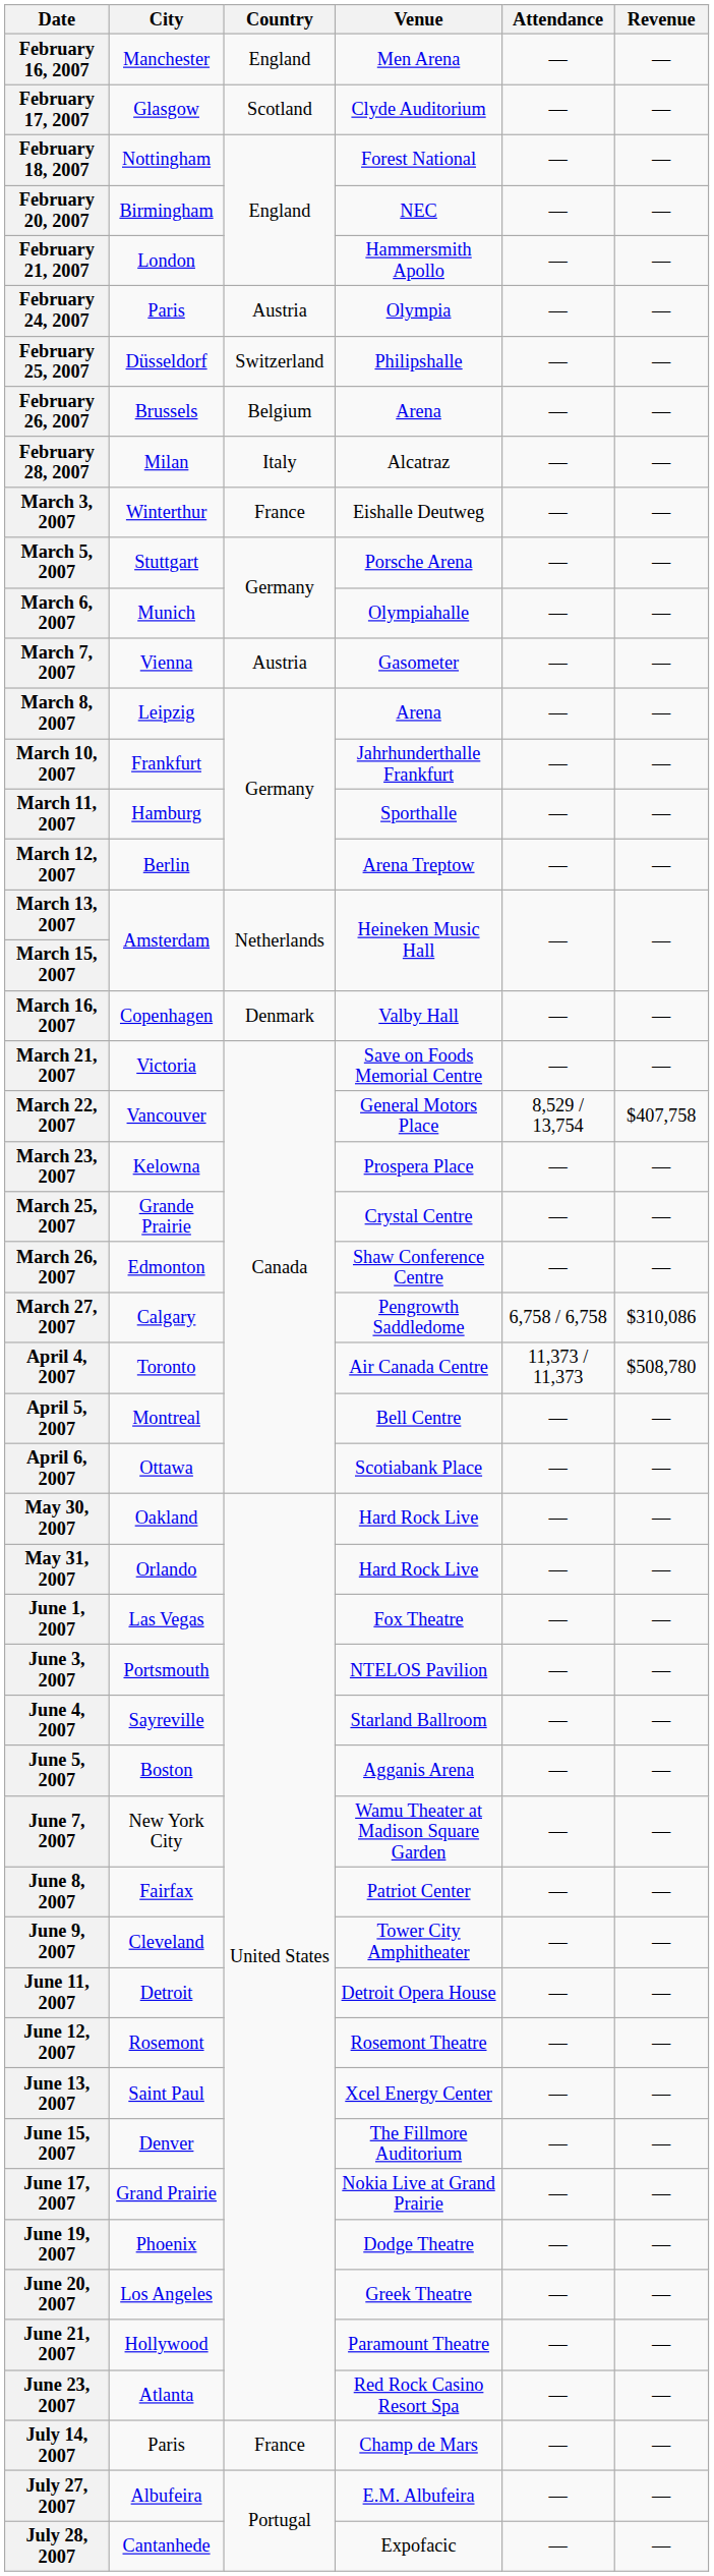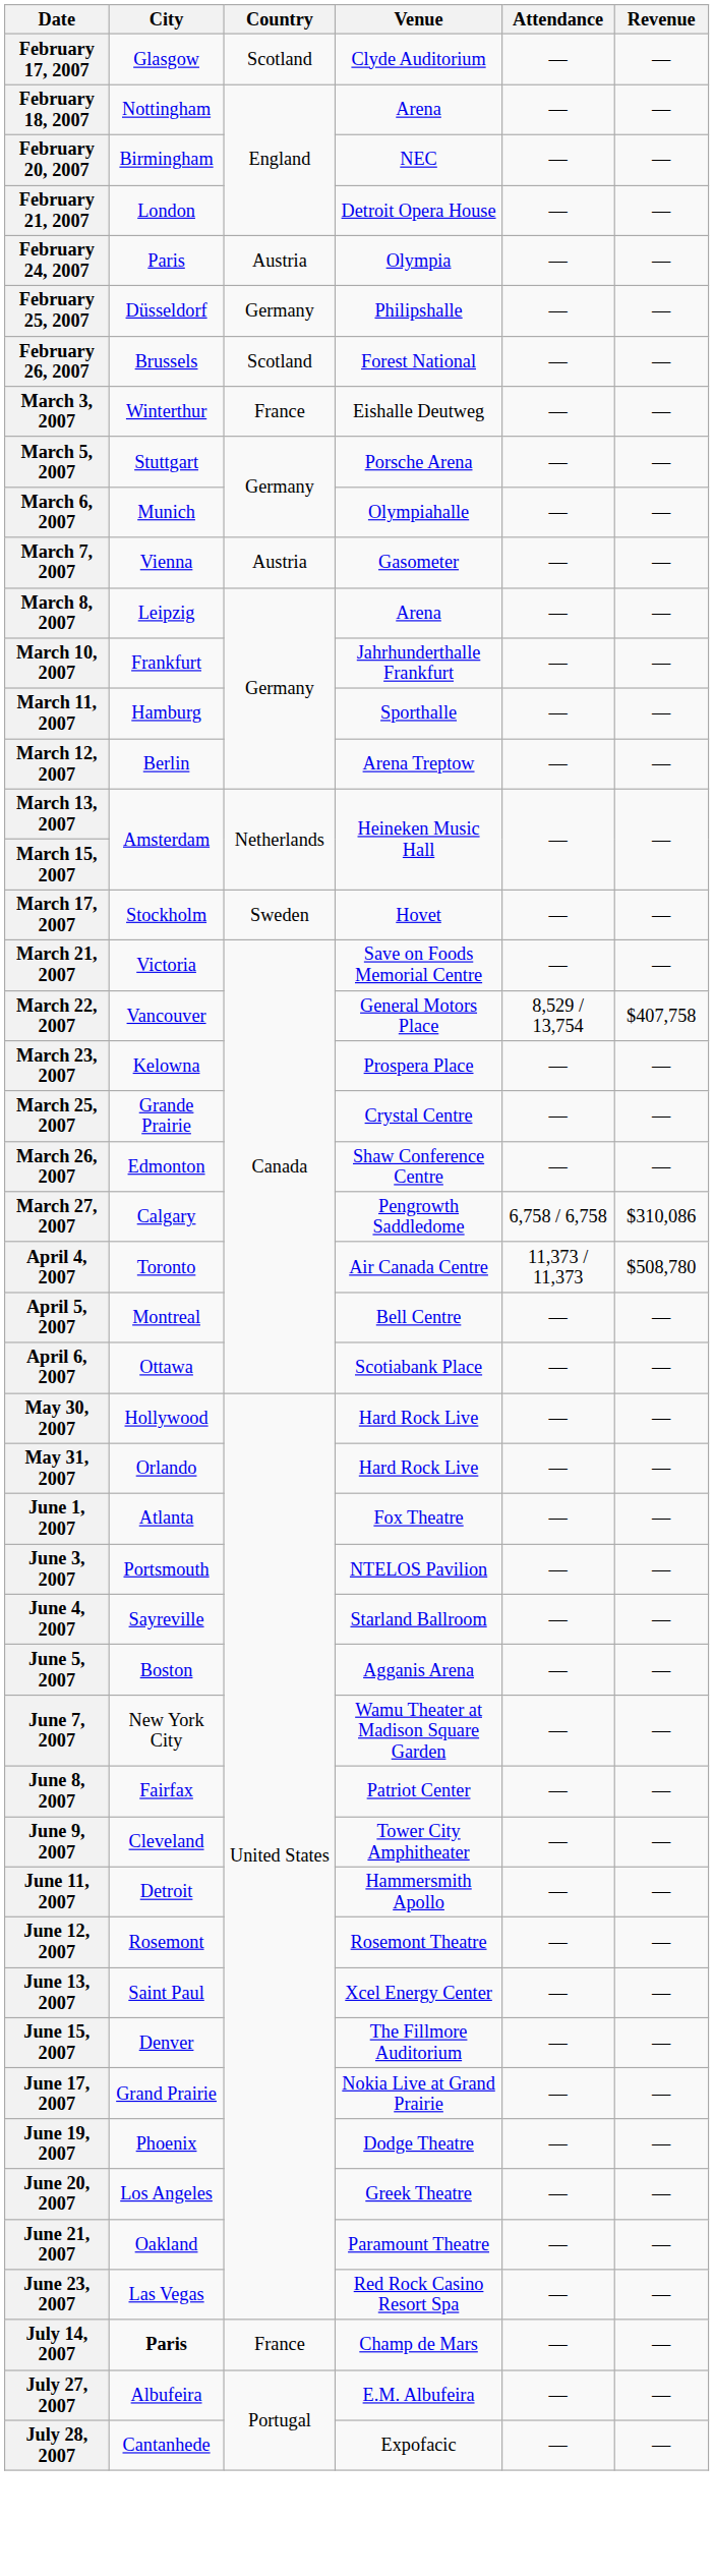 <table class="wikitable plainrowheaders" style="text-align:center;">
 <tr>
 <th scope="col" style="width:12em;">Date</th>
 <th scope="col" style="width:10em;">City</th>
 <th scope="col" style="width:10em;">Country</th>
 <th scope="col" style="width:20em;">Venue</th>
 <th scope="col" style="width:10em;">Attendance</th>
 <th scope="col" style="width:10em;">Revenue</th>
-</tr>
-<tr>
-<th scope="row" style="text-align:center;">February 16, 2007</th>
-<td><a href='#'>Manchester</a></td>
-<td>England</td>
-<td><a href='#'>Men Arena</a></td>
-<td>—</td>
-<td>—</td>
 </tr>
 <tr>
 <th scope="row" style="text-align:center;">February 17, 2007</th>
 <td><a href='#'>Glasgow</a></td>
 <td>Scotland</td>
 <td><a href='#'>Clyde Auditorium</a></td>
 <td>—</td>
 <td>—</td>
 </tr>
 <tr>
 <th scope="row" style="text-align:center;">February 18, 2007</th>
 <td><a href='#'>Nottingham</a></td>
 <td rowspan="3">England</td>
-<td><a href='#'>Forest National</a></td>
+<td><a href='#'>Arena</a></td>
 <td>—</td>
 <td>—</td>
 </tr>
 <tr>
 <th scope="row" style="text-align:center;">February 20, 2007</th>
 <td><a href='#'>Birmingham</a></td>
 <td><a href='#'>NEC</a></td>
 <td>—</td>
 <td>—</td>
 </tr>
 <tr>
 <th scope="row" style="text-align:center;">February 21, 2007</th>
 <td><a href='#'>London</a></td>
-<td><a href='#'>Hammersmith Apollo</a></td>
+<td><a href='#'>Detroit Opera House</a></td>
 <td>—</td>
 <td>—</td>
 </tr>
 <tr>
 <th scope="row" style="text-align:center;">February 24, 2007</th>
 <td><a href='#'>Paris</a></td>
 <td>Austria</td>
 <td><a href='#'>Olympia</a></td>
 <td>—</td>
 <td>—</td>
 </tr>
 <tr>
 <th scope="row" style="text-align:center;">February 25, 2007</th>
 <td><a href='#'>Düsseldorf</a></td>
-<td>Switzerland</td>
+<td>Germany</td>
 <td><a href='#'>Philipshalle</a></td>
 <td>—</td>
 <td>—</td>
 </tr>
 <tr>
 <th scope="row" style="text-align:center;">February 26, 2007</th>
 <td><a href='#'>Brussels</a></td>
-<td>Belgium</td>
-<td><a href='#'>Arena</a></td>
-<td>—</td>
-<td>—</td>
-</tr>
-<tr>
-<th scope="row" style="text-align:center;">February 28, 2007</th>
-<td><a href='#'>Milan</a></td>
-<td>Italy</td>
-<td>Alcatraz</td>
+<td>Scotland</td>
+<td><a href='#'>Forest National</a></td>
 <td>—</td>
 <td>—</td>
 </tr>
 <tr>
 <th scope="row" style="text-align:center;">March 3, 2007</th>
 <td><a href='#'>Winterthur</a></td>
 <td>France</td>
 <td>Eishalle Deutweg</td>
 <td>—</td>
 <td>—</td>
 </tr>
 <tr>
 <th scope="row" style="text-align:center;">March 5, 2007</th>
 <td><a href='#'>Stuttgart</a></td>
 <td rowspan="2">Germany</td>
 <td><a href='#'>Porsche Arena</a></td>
 <td>—</td>
 <td>—</td>
 </tr>
 <tr>
 <th scope="row" style="text-align:center;">March 6, 2007</th>
 <td><a href='#'>Munich</a></td>
 <td><a href='#'>Olympiahalle</a></td>
 <td>—</td>
 <td>—</td>
 </tr>
 <tr>
 <th scope="row" style="text-align:center;">March 7, 2007</th>
 <td><a href='#'>Vienna</a></td>
 <td>Austria</td>
 <td><a href='#'>Gasometer</a></td>
 <td>—</td>
 <td>—</td>
 </tr>
 <tr>
 <th scope="row" style="text-align:center;">March 8, 2007</th>
 <td><a href='#'>Leipzig</a></td>
 <td rowspan="4">Germany</td>
 <td><a href='#'>Arena</a></td>
 <td>—</td>
 <td>—</td>
 </tr>
 <tr>
 <th scope="row" style="text-align:center;">March 10, 2007</th>
 <td><a href='#'>Frankfurt</a></td>
 <td><a href='#'>Jahrhunderthalle Frankfurt</a></td>
 <td>—</td>
 <td>—</td>
 </tr>
 <tr>
 <th scope="row" style="text-align:center;">March 11, 2007</th>
 <td><a href='#'>Hamburg</a></td>
 <td><a href='#'> Sporthalle</a></td>
 <td>—</td>
 <td>—</td>
 </tr>
 <tr>
 <th scope="row" style="text-align:center;">March 12, 2007</th>
 <td><a href='#'>Berlin</a></td>
 <td><a href='#'>Arena Treptow</a></td>
 <td>—</td>
 <td>—</td>
 </tr>
 <tr>
 <th scope="row" style="text-align:center;">March 13, 2007</th>
 <td rowspan="2"><a href='#'>Amsterdam</a></td>
 <td rowspan="2">Netherlands</td>
 <td rowspan="2"><a href='#'>Heineken Music Hall</a></td>
 <td rowspan="2">—</td>
 <td rowspan="2">—</td>
 </tr>
 <tr>
 <th scope="row" style="text-align:center;">March 15, 2007</th>
 </tr>
 <tr>
-<th scope="row" style="text-align:center;">March 16, 2007</th>
-<td><a href='#'>Copenhagen</a></td>
-<td>Denmark</td>
-<td><a href='#'>Valby Hall</a></td>
+<th scope="row" style="text-align:center;">March 17, 2007</th>
+<td><a href='#'>Stockholm</a></td>
+<td>Sweden</td>
+<td><a href='#'>Hovet</a></td>
 <td>—</td>
 <td>—</td>
 </tr>
 <tr>
 <th scope="row" style="text-align:center;">March 21, 2007</th>
 <td><a href='#'>Victoria</a></td>
 <td rowspan="9">Canada</td>
 <td><a href='#'>Save on Foods Memorial Centre</a></td>
 <td>—</td>
 <td>—</td>
 </tr>
 <tr>
 <th scope="row" style="text-align:center;">March 22, 2007</th>
 <td><a href='#'>Vancouver</a></td>
 <td><a href='#'>General Motors Place</a></td>
 <td>8,529 / 13,754</td>
 <td>$407,758</td>
 </tr>
 <tr>
 <th scope="row" style="text-align:center;">March 23, 2007</th>
 <td><a href='#'>Kelowna</a></td>
 <td><a href='#'>Prospera Place</a></td>
 <td>—</td>
 <td>—</td>
 </tr>
 <tr>
 <th scope="row" style="text-align:center;">March 25, 2007</th>
 <td><a href='#'>Grande Prairie</a></td>
 <td><a href='#'>Crystal Centre</a></td>
 <td>—</td>
 <td>—</td>
 </tr>
 <tr>
 <th scope="row" style="text-align:center;">March 26, 2007</th>
 <td><a href='#'>Edmonton</a></td>
 <td><a href='#'>Shaw Conference Centre</a></td>
 <td>—</td>
 <td>—</td>
 </tr>
 <tr>
 <th scope="row" style="text-align:center;">March 27, 2007</th>
 <td><a href='#'>Calgary</a></td>
 <td><a href='#'>Pengrowth Saddledome</a></td>
 <td>6,758 / 6,758</td>
 <td>$310,086</td>
 </tr>
 <tr>
 <th scope="row" style="text-align:center;">April 4, 2007</th>
 <td><a href='#'>Toronto</a></td>
 <td><a href='#'>Air Canada Centre</a></td>
 <td>11,373 / 11,373</td>
 <td>$508,780</td>
 </tr>
 <tr>
 <th scope="row" style="text-align:center;">April 5, 2007</th>
 <td><a href='#'>Montreal</a></td>
 <td><a href='#'>Bell Centre</a></td>
 <td>—</td>
 <td>—</td>
 </tr>
 <tr>
 <th scope="row" style="text-align:center;">April 6, 2007</th>
 <td><a href='#'>Ottawa</a></td>
 <td><a href='#'>Scotiabank Place</a></td>
 <td>—</td>
 <td>—</td>
 </tr>
 <tr>
 <th scope="row" style="text-align:center;">May 30, 2007</th>
-<td><a href='#'>Oakland</a></td>
+<td><a href='#'>Hollywood</a></td>
 <td rowspan="18">United States</td>
 <td><a href='#'>Hard Rock Live</a></td>
 <td>—</td>
 <td>—</td>
 </tr>
 <tr>
 <th scope="row" style="text-align:center;">May 31, 2007</th>
 <td><a href='#'>Orlando</a></td>
 <td><a href='#'>Hard Rock Live</a></td>
 <td>—</td>
 <td>—</td>
 </tr>
 <tr>
 <th scope="row" style="text-align:center;">June 1, 2007</th>
-<td><a href='#'>Las Vegas</a></td>
+<td><a href='#'>Atlanta</a></td>
 <td><a href='#'>Fox Theatre</a></td>
 <td>—</td>
 <td>—</td>
 </tr>
 <tr>
 <th scope="row" style="text-align:center;">June 3, 2007</th>
 <td><a href='#'>Portsmouth</a></td>
 <td><a href='#'>NTELOS Pavilion</a></td>
 <td>—</td>
 <td>—</td>
 </tr>
 <tr>
 <th scope="row" style="text-align:center;">June 4, 2007</th>
 <td><a href='#'>Sayreville</a></td>
 <td><a href='#'>Starland Ballroom</a></td>
 <td>—</td>
 <td>—</td>
 </tr>
 <tr>
 <th scope="row" style="text-align:center;">June 5, 2007</th>
 <td><a href='#'>Boston</a></td>
 <td><a href='#'>Agganis Arena</a></td>
 <td>—</td>
 <td>—</td>
 </tr>
 <tr>
 <th scope="row" style="text-align:center;">June 7, 2007</th>
 <td>New York City</td>
 <td><a href='#'>Wamu Theater at Madison Square Garden</a></td>
 <td>—</td>
 <td>—</td>
 </tr>
 <tr>
 <th scope="row" style="text-align:center;">June 8, 2007</th>
 <td><a href='#'>Fairfax</a></td>
 <td><a href='#'>Patriot Center</a></td>
 <td>—</td>
 <td>—</td>
 </tr>
 <tr>
 <th scope="row" style="text-align:center;">June 9, 2007</th>
 <td><a href='#'>Cleveland</a></td>
 <td><a href='#'>Tower City Amphitheater</a></td>
 <td>—</td>
 <td>—</td>
 </tr>
 <tr>
 <th scope="row" style="text-align:center;">June 11, 2007</th>
 <td><a href='#'>Detroit</a></td>
-<td><a href='#'>Detroit Opera House</a></td>
+<td><a href='#'>Hammersmith Apollo</a></td>
 <td>—</td>
 <td>—</td>
 </tr>
 <tr>
 <th scope="row" style="text-align:center;">June 12, 2007</th>
 <td><a href='#'>Rosemont</a></td>
 <td><a href='#'>Rosemont Theatre</a></td>
 <td>—</td>
 <td>—</td>
 </tr>
 <tr>
 <th scope="row" style="text-align:center;">June 13, 2007</th>
 <td><a href='#'>Saint Paul</a></td>
 <td><a href='#'>Xcel Energy Center</a></td>
 <td>—</td>
 <td>—</td>
 </tr>
 <tr>
 <th scope="row" style="text-align:center;">June 15, 2007</th>
 <td><a href='#'>Denver</a></td>
 <td><a href='#'>The Fillmore Auditorium</a></td>
 <td>—</td>
 <td>—</td>
 </tr>
 <tr>
 <th scope="row" style="text-align:center;">June 17, 2007</th>
 <td><a href='#'>Grand Prairie</a></td>
 <td><a href='#'>Nokia Live at Grand Prairie</a></td>
 <td>—</td>
 <td>—</td>
 </tr>
 <tr>
 <th scope="row" style="text-align:center;">June 19, 2007</th>
 <td><a href='#'>Phoenix</a></td>
 <td><a href='#'>Dodge Theatre</a></td>
 <td>—</td>
 <td>—</td>
 </tr>
 <tr>
 <th scope="row" style="text-align:center;">June 20, 2007</th>
 <td><a href='#'>Los Angeles</a></td>
 <td><a href='#'>Greek Theatre</a></td>
 <td>—</td>
 <td>—</td>
 </tr>
 <tr>
 <th scope="row" style="text-align:center;">June 21, 2007</th>
-<td><a href='#'>Hollywood</a></td>
+<td><a href='#'>Oakland</a></td>
 <td><a href='#'>Paramount Theatre</a></td>
 <td>—</td>
 <td>—</td>
 </tr>
 <tr>
 <th scope="row" style="text-align:center;">June 23, 2007</th>
-<td><a href='#'>Atlanta</a></td>
+<td><a href='#'>Las Vegas</a></td>
 <td><a href='#'>Red Rock Casino Resort Spa</a></td>
 <td>—</td>
 <td>—</td>
 </tr>
 <tr>
 <th scope="row" style="text-align:center;">July 14, 2007</th>
-<td>Paris</td>
+<td><strong>Paris</strong></td>
 <td>France</td>
 <td><a href='#'>Champ de Mars</a></td>
 <td>—</td>
 <td>—</td>
 </tr>
 <tr>
 <th scope="row" style="text-align:center;">July 27, 2007</th>
 <td><a href='#'>Albufeira</a></td>
 <td rowspan="2">Portugal</td>
 <td><a href='#'>E.M. Albufeira</a></td>
 <td>—</td>
 <td>—</td>
 </tr>
 <tr>
 <th scope="row" style="text-align:center;">July 28, 2007</th>
 <td><a href='#'>Cantanhede</a></td>
 <td>Expofacic</td>
 <td>—</td>
 <td>—</td>
 </tr>
 </table>
